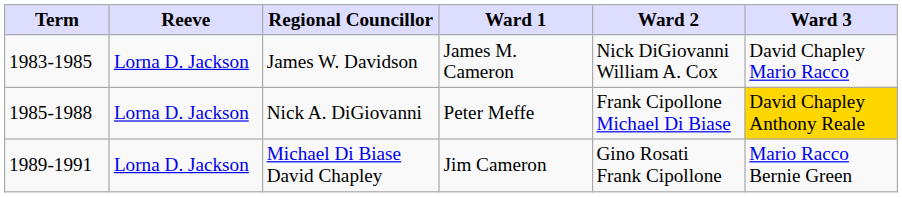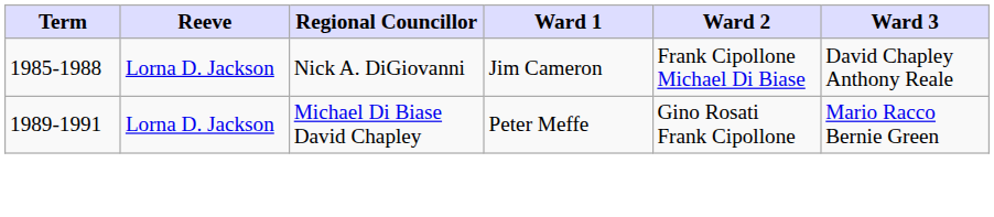 <table class="wikitable">
 <tr>
 <th style="background:#ddf; width:80px;">Term</th>
 <th style="background:#ddf; width:120px;">Reeve</th>
 <th style="background:#ddf; width:140px;">Regional Councillor</th>
 <th style="background:#ddf; width:120px;">Ward 1</th>
 <th style="background:#ddf; width:120px;">Ward 2</th>
 <th style="background:#ddf; width:120px;">Ward 3</th>
 </tr>
 <tr>
-<td>1983-1985</td>
-<td><a href='#'>Lorna D. Jackson</a></td>
-<td>James W. Davidson</td>
-<td>James M. Cameron</td>
-<td>Nick DiGiovanni<br>William A. Cox</td>
-<td>David Chapley<br><a href='#'>Mario Racco</a></td>
-</tr>
-<tr>
 <td>1985-1988</td>
 <td><a href='#'>Lorna D. Jackson</a></td>
 <td>Nick A. DiGiovanni</td>
-<td>Peter Meffe</td>
+<td>Jim Cameron</td>
 <td>Frank Cipollone<br><a href='#'>Michael Di Biase</a></td>
-<td style="background: gold;">David Chapley<br>Anthony Reale</td>
+<td>David Chapley<br>Anthony Reale</td>
 </tr>
 <tr>
 <td>1989-1991</td>
 <td><a href='#'>Lorna D. Jackson</a></td>
 <td><a href='#'>Michael Di Biase</a><br>David Chapley</td>
-<td>Jim Cameron</td>
+<td>Peter Meffe</td>
 <td>Gino Rosati<br>Frank Cipollone</td>
 <td><a href='#'>Mario Racco</a><br>Bernie Green</td>
 </tr>
 </table>
